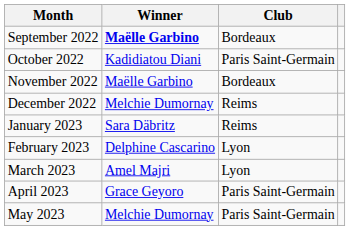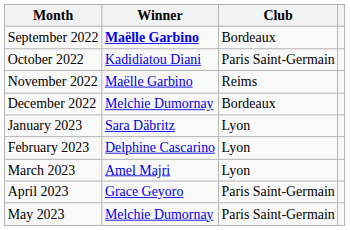 <table class="wikitable">
 <tr>
 <th>Month</th>
 <th>Winner</th>
 <th>Club</th>
 <th></th>
 </tr>
 <tr>
 <td>September 2022</td>
 <td><strong> <a href='#'>Maëlle Garbino</a></strong></td>
 <td>Bordeaux</td>
 <td></td>
 </tr>
 <tr>
 <td>October 2022</td>
 <td> <a href='#'>Kadidiatou Diani</a></td>
 <td>Paris Saint-Germain</td>
 <td></td>
 </tr>
 <tr>
 <td>November 2022</td>
 <td> <a href='#'>Maëlle Garbino</a></td>
-<td>Bordeaux</td>
+<td>Reims</td>
 <td></td>
 </tr>
 <tr>
 <td>December 2022</td>
 <td> <a href='#'>Melchie Dumornay</a></td>
-<td>Reims</td>
+<td>Bordeaux</td>
 <td></td>
 </tr>
 <tr>
 <td>January 2023</td>
 <td> <a href='#'>Sara Däbritz</a></td>
-<td>Reims</td>
+<td>Lyon</td>
 <td></td>
 </tr>
 <tr>
 <td>February 2023</td>
 <td> <a href='#'>Delphine Cascarino</a></td>
 <td>Lyon</td>
 <td></td>
 </tr>
 <tr>
 <td>March 2023</td>
 <td> <a href='#'>Amel Majri</a></td>
 <td>Lyon</td>
 <td></td>
 </tr>
 <tr>
 <td>April 2023</td>
 <td> <a href='#'>Grace Geyoro</a></td>
 <td>Paris Saint-Germain</td>
 <td></td>
 </tr>
 <tr>
 <td>May 2023</td>
 <td> <a href='#'>Melchie Dumornay</a></td>
 <td>Paris Saint-Germain</td>
 <td></td>
 </tr>
 </table>
